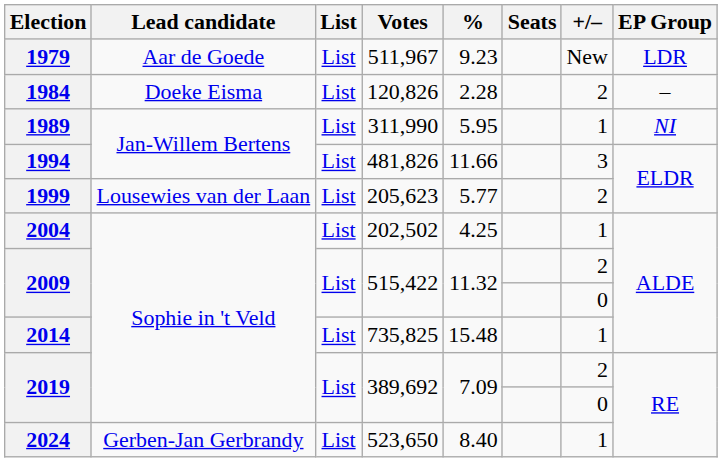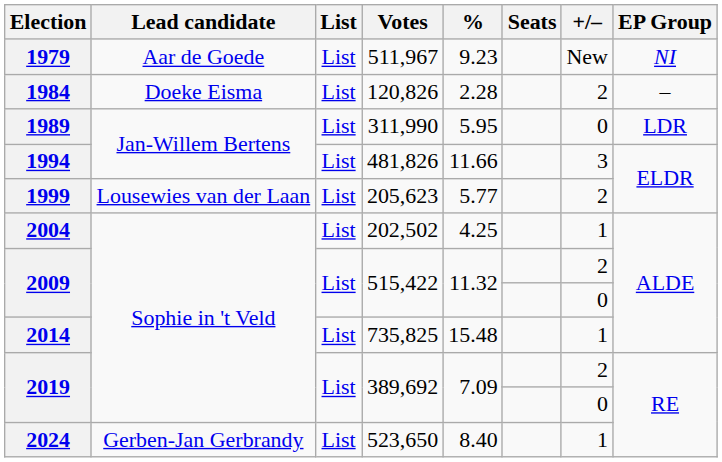 <table class="wikitable" style="text-align: center;">
 <tr>
 <th>Election</th>
 <th>Lead candidate</th>
 <th>List</th>
 <th>Votes</th>
 <th>%</th>
 <th>Seats</th>
 <th>+/–</th>
 <th>EP Group</th>
 </tr>
 <tr>
 <th><a href='#'>1979</a></th>
 <td><a href='#'>Aar de Goede</a></td>
 <td><a href='#'>List</a></td>
 <td style="text-align: right;">511,967</td>
 <td style="text-align: right;">9.23</td>
 <td style="text-align: right;"></td>
 <td>New</td>
-<td><a href='#'>LDR</a></td>
+<td><em><a href='#'>NI</a></em></td>
 </tr>
 <tr>
 <th><a href='#'>1984</a></th>
 <td><a href='#'>Doeke Eisma</a></td>
 <td><a href='#'>List</a></td>
 <td style="text-align: right;">120,826</td>
 <td style="text-align: right;">2.28</td>
 <td style="text-align: right;"></td>
 <td style="text-align: right;"> 2</td>
 <td>–</td>
 </tr>
 <tr>
 <th><a href='#'>1989</a></th>
 <td rowspan="2"><a href='#'>Jan-Willem Bertens</a></td>
 <td><a href='#'>List</a></td>
 <td style="text-align: right;">311,990</td>
 <td style="text-align: right;">5.95</td>
 <td style="text-align: right;"></td>
-<td style="text-align: right;"> 1</td>
-<td><em><a href='#'>NI</a></em></td>
+<td style="text-align: right;"> 0</td>
+<td><a href='#'>LDR</a></td>
 </tr>
 <tr>
 <th><a href='#'>1994</a></th>
 <td><a href='#'>List</a></td>
 <td style="text-align: right;">481,826</td>
 <td style="text-align: right;">11.66</td>
 <td style="text-align: right;"></td>
 <td style="text-align: right;"> 3</td>
 <td rowspan="2"><a href='#'>ELDR</a></td>
 </tr>
 <tr>
 <th><a href='#'>1999</a></th>
 <td><a href='#'>Lousewies van der Laan</a></td>
 <td><a href='#'>List</a></td>
 <td style="text-align: right;">205,623</td>
 <td style="text-align: right;">5.77</td>
 <td style="text-align: right;"></td>
 <td style="text-align: right;"> 2</td>
 </tr>
 <tr>
 <th><a href='#'>2004</a></th>
 <td rowspan="6"><a href='#'>Sophie in 't Veld</a></td>
 <td><a href='#'>List</a></td>
 <td style="text-align: right;">202,502</td>
 <td style="text-align: right;">4.25</td>
 <td style="text-align: right;"></td>
 <td style="text-align: right;"> 1</td>
 <td rowspan="4"><a href='#'>ALDE</a></td>
 </tr>
 <tr>
 <th rowspan="2"><a href='#'>2009</a></th>
 <td rowspan="2"><a href='#'>List</a></td>
 <td style="text-align: right;"  rowspan="2">515,422</td>
 <td style="text-align: right;"  rowspan="2">11.32</td>
 <td style="text-align: right;"></td>
 <td style="text-align: right;"> 2</td>
 </tr>
 <tr>
 <td style="text-align: right;"></td>
 <td style="text-align: right;"> 0</td>
 </tr>
 <tr>
 <th><a href='#'>2014</a></th>
 <td><a href='#'>List</a></td>
 <td style="text-align: right;">735,825</td>
 <td style="text-align: right;">15.48</td>
 <td style="text-align: right;"></td>
 <td style="text-align: right;"> 1</td>
 </tr>
 <tr>
 <th rowspan="2"><a href='#'>2019</a></th>
 <td rowspan="2"><a href='#'>List</a></td>
 <td style="text-align: right;" rowspan="2">389,692</td>
 <td style="text-align: right;" rowspan="2">7.09</td>
 <td style="text-align: right;"></td>
 <td style="text-align: right;"> 2</td>
 <td rowspan="3"><a href='#'>RE</a></td>
 </tr>
 <tr>
 <td style="text-align: right;"></td>
 <td style="text-align: right;"> 0</td>
 </tr>
 <tr>
 <th><a href='#'>2024</a></th>
 <td><a href='#'>Gerben-Jan Gerbrandy</a></td>
 <td><a href='#'>List</a></td>
 <td style="text-align: right;">523,650</td>
 <td style="text-align: right;">8.40</td>
 <td style="text-align: right;"></td>
 <td style="text-align: right;"> 1</td>
 </tr>
 </table>
